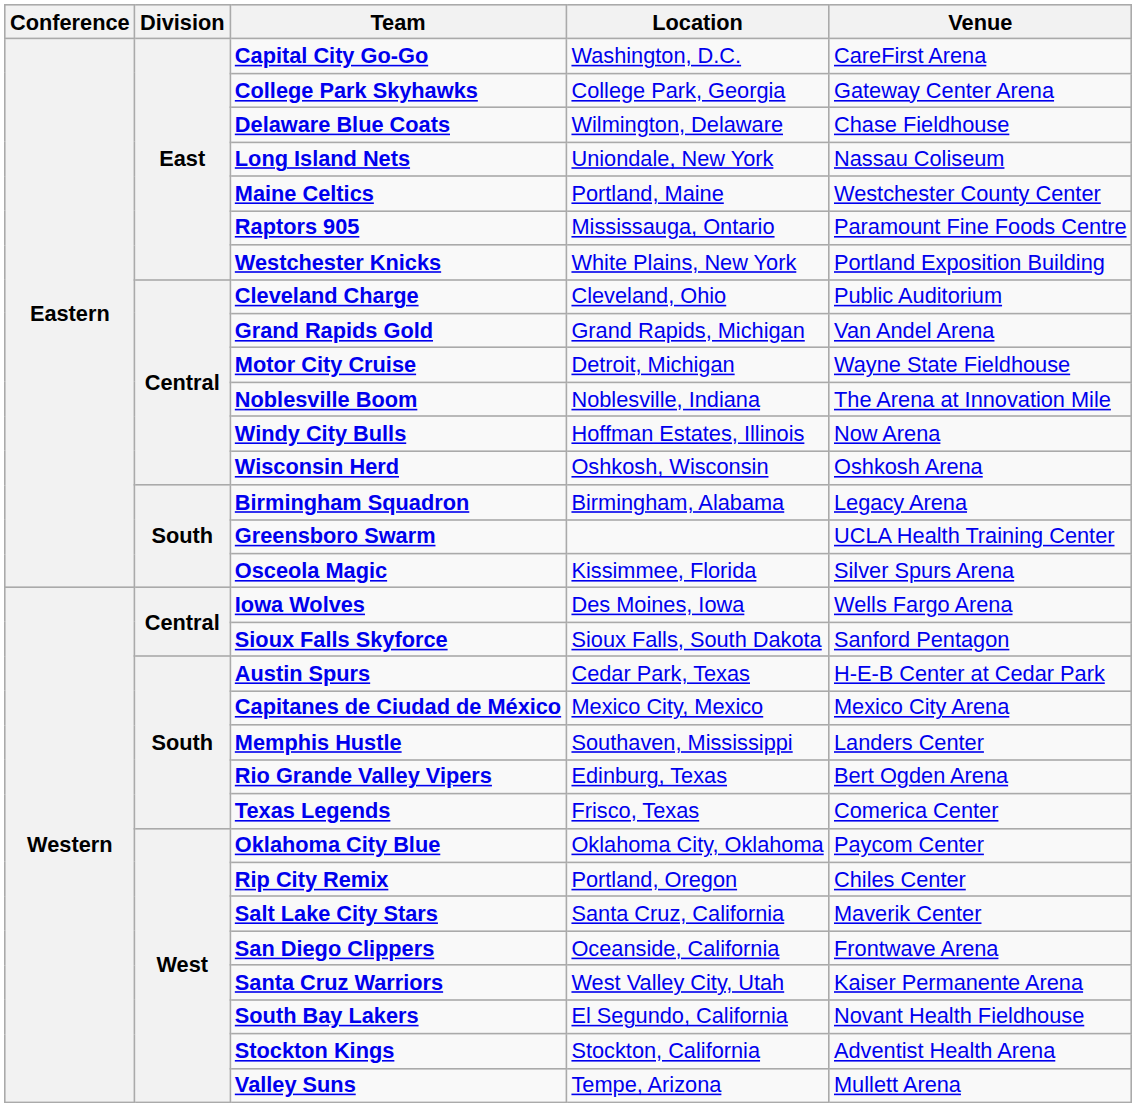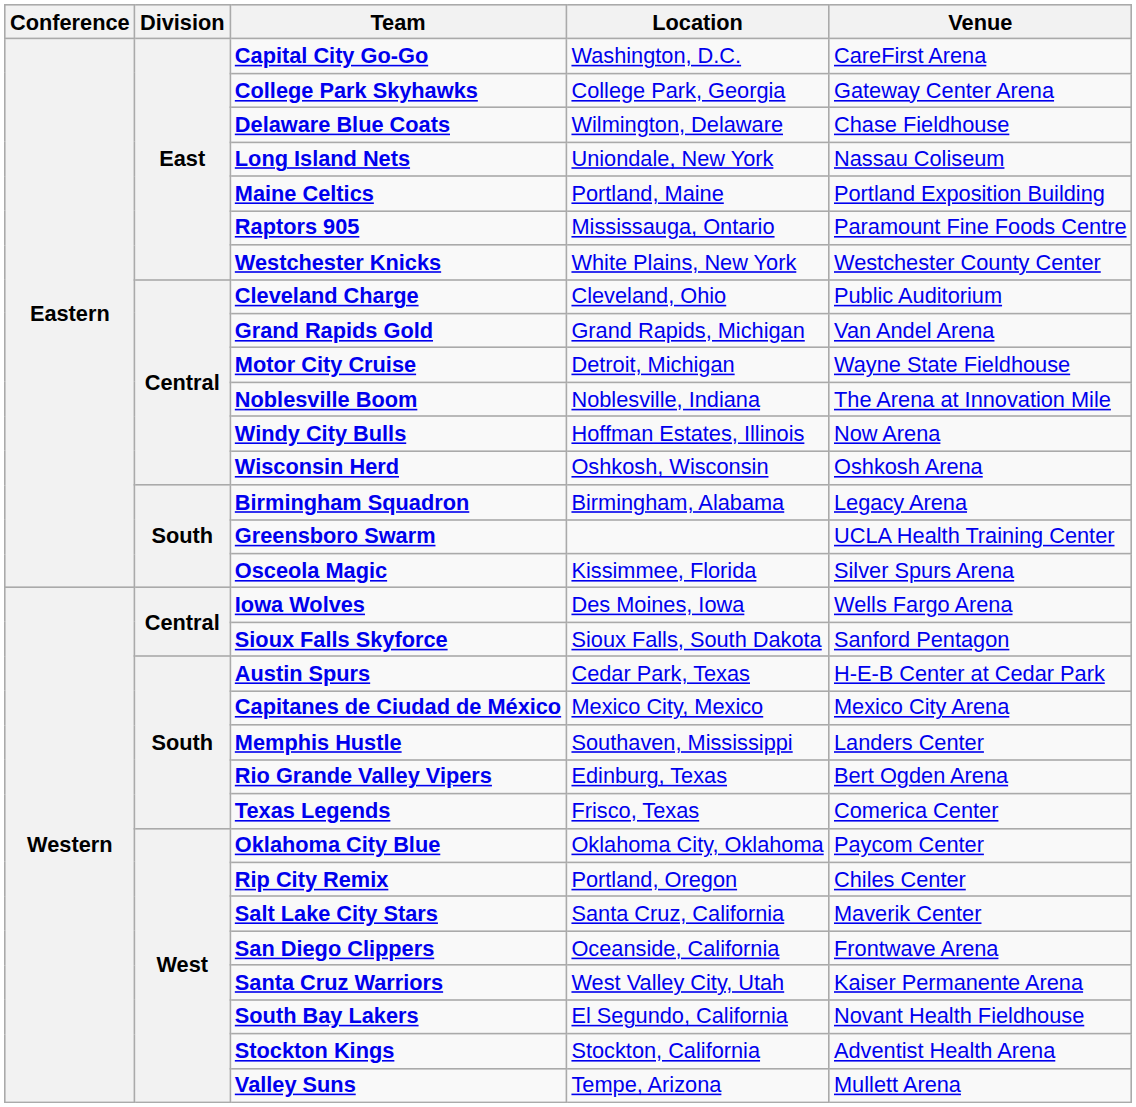 <table class="wikitable" style="font-size:85%">
 <tr>
 <th>Conference</th>
 <th>Division</th>
 <th>Team</th>
 <th>Location</th>
 <th>Venue</th>
 </tr>
 <tr>
 <th rowspan="16">Eastern</th>
 <th rowspan="7">East</th>
 <td><strong><a href='#'>Capital City Go-Go</a></strong></td>
 <td><a href='#'>Washington, D.C.</a></td>
 <td><a href='#'>CareFirst Arena</a></td>
 </tr>
 <tr>
 <td><strong><a href='#'>College Park Skyhawks</a></strong></td>
 <td><a href='#'>College Park, Georgia</a></td>
 <td><a href='#'>Gateway Center Arena</a></td>
 </tr>
 <tr>
 <td><strong><a href='#'>Delaware Blue Coats</a></strong></td>
 <td><a href='#'>Wilmington, Delaware</a></td>
 <td><a href='#'>Chase Fieldhouse</a></td>
 </tr>
 <tr>
 <td><strong><a href='#'>Long Island Nets</a></strong></td>
 <td><a href='#'>Uniondale, New York</a></td>
 <td><a href='#'>Nassau Coliseum</a></td>
 </tr>
 <tr>
 <td><strong><a href='#'>Maine Celtics</a></strong></td>
 <td><a href='#'>Portland, Maine</a></td>
-<td><a href='#'>Westchester County Center</a></td>
+<td><a href='#'>Portland Exposition Building</a></td>
 </tr>
 <tr>
 <td><strong><a href='#'>Raptors 905</a></strong></td>
 <td><a href='#'>Mississauga, Ontario</a></td>
 <td><a href='#'>Paramount Fine Foods Centre</a></td>
 </tr>
 <tr>
 <td><strong><a href='#'>Westchester Knicks</a></strong></td>
 <td><a href='#'>White Plains, New York</a></td>
-<td><a href='#'>Portland Exposition Building</a></td>
+<td><a href='#'>Westchester County Center</a></td>
 </tr>
 <tr>
 <th rowspan="6">Central</th>
 <td><strong><a href='#'>Cleveland Charge</a></strong></td>
 <td><a href='#'>Cleveland, Ohio</a></td>
 <td><a href='#'>Public Auditorium</a></td>
 </tr>
 <tr>
 <td><strong><a href='#'>Grand Rapids Gold</a></strong></td>
 <td><a href='#'>Grand Rapids, Michigan</a></td>
 <td><a href='#'>Van Andel Arena</a></td>
 </tr>
 <tr>
 <td><strong><a href='#'>Motor City Cruise</a></strong></td>
 <td><a href='#'>Detroit, Michigan</a></td>
 <td><a href='#'>Wayne State Fieldhouse</a></td>
 </tr>
 <tr>
 <td><strong><a href='#'>Noblesville Boom</a></strong></td>
 <td><a href='#'>Noblesville, Indiana</a></td>
 <td><a href='#'>The Arena at Innovation Mile</a></td>
 </tr>
 <tr>
 <td><strong><a href='#'>Windy City Bulls</a></strong></td>
 <td><a href='#'>Hoffman Estates, Illinois</a></td>
 <td><a href='#'>Now Arena</a></td>
 </tr>
 <tr>
 <td><strong><a href='#'>Wisconsin Herd</a></strong></td>
 <td><a href='#'>Oshkosh, Wisconsin</a></td>
 <td><a href='#'>Oshkosh Arena</a></td>
 </tr>
 <tr>
 <th rowspan="3">South</th>
 <td><strong><a href='#'>Birmingham Squadron</a></strong></td>
 <td><a href='#'>Birmingham, Alabama</a></td>
 <td><a href='#'>Legacy Arena</a></td>
 </tr>
 <tr>
 <td><strong><a href='#'>Greensboro Swarm</a></strong></td>
 <td></td>
 <td><a href='#'>UCLA Health Training Center</a></td>
 </tr>
 <tr>
 <td><strong><a href='#'>Osceola Magic</a></strong></td>
 <td><a href='#'>Kissimmee, Florida</a></td>
 <td><a href='#'>Silver Spurs Arena</a></td>
 </tr>
 <tr>
 <th rowspan="15">Western</th>
 <th rowspan="2">Central</th>
 <td><strong><a href='#'>Iowa Wolves</a></strong></td>
 <td><a href='#'>Des Moines, Iowa</a></td>
 <td><a href='#'>Wells Fargo Arena</a></td>
 </tr>
 <tr>
 <td><strong><a href='#'>Sioux Falls Skyforce</a></strong></td>
 <td><a href='#'>Sioux Falls, South Dakota</a></td>
 <td><a href='#'>Sanford Pentagon</a></td>
 </tr>
 <tr>
 <th rowspan="5">South</th>
 <td><strong><a href='#'>Austin Spurs</a></strong></td>
 <td><a href='#'>Cedar Park, Texas</a></td>
 <td><a href='#'>H-E-B Center at Cedar Park</a></td>
 </tr>
 <tr>
 <td><strong><a href='#'>Capitanes de Ciudad de México</a></strong></td>
 <td><a href='#'>Mexico City, Mexico</a></td>
 <td><a href='#'>Mexico City Arena</a></td>
 </tr>
 <tr>
 <td><strong><a href='#'>Memphis Hustle</a></strong></td>
 <td><a href='#'>Southaven, Mississippi</a></td>
 <td><a href='#'>Landers Center</a></td>
 </tr>
 <tr>
 <td><strong><a href='#'>Rio Grande Valley Vipers</a></strong></td>
 <td><a href='#'>Edinburg, Texas</a></td>
 <td><a href='#'>Bert Ogden Arena</a></td>
 </tr>
 <tr>
 <td><strong><a href='#'>Texas Legends</a></strong></td>
 <td><a href='#'>Frisco, Texas</a></td>
 <td><a href='#'>Comerica Center</a></td>
 </tr>
 <tr>
 <th rowspan="8">West</th>
 <td><strong><a href='#'>Oklahoma City Blue</a></strong></td>
 <td><a href='#'>Oklahoma City, Oklahoma</a></td>
 <td><a href='#'>Paycom Center</a></td>
 </tr>
 <tr>
 <td><strong><a href='#'>Rip City Remix</a></strong></td>
 <td><a href='#'>Portland, Oregon</a></td>
 <td><a href='#'>Chiles Center</a></td>
 </tr>
 <tr>
 <td><strong><a href='#'>Salt Lake City Stars</a></strong></td>
 <td><a href='#'>Santa Cruz, California</a></td>
 <td><a href='#'>Maverik Center</a></td>
 </tr>
 <tr>
 <td><strong><a href='#'>San Diego Clippers</a></strong></td>
 <td><a href='#'>Oceanside, California</a></td>
 <td><a href='#'>Frontwave Arena</a></td>
 </tr>
 <tr>
 <td><strong><a href='#'>Santa Cruz Warriors</a></strong></td>
 <td><a href='#'>West Valley City, Utah</a></td>
 <td><a href='#'>Kaiser Permanente Arena</a></td>
 </tr>
 <tr>
 <td><strong><a href='#'>South Bay Lakers</a></strong></td>
 <td><a href='#'>El Segundo, California</a></td>
 <td><a href='#'>Novant Health Fieldhouse</a></td>
 </tr>
 <tr>
 <td><strong><a href='#'>Stockton Kings</a></strong></td>
 <td><a href='#'>Stockton, California</a></td>
 <td><a href='#'>Adventist Health Arena</a></td>
 </tr>
 <tr>
 <td><strong><a href='#'>Valley Suns</a></strong></td>
 <td><a href='#'>Tempe, Arizona</a></td>
 <td><a href='#'>Mullett Arena</a></td>
 </tr>
 </table>
